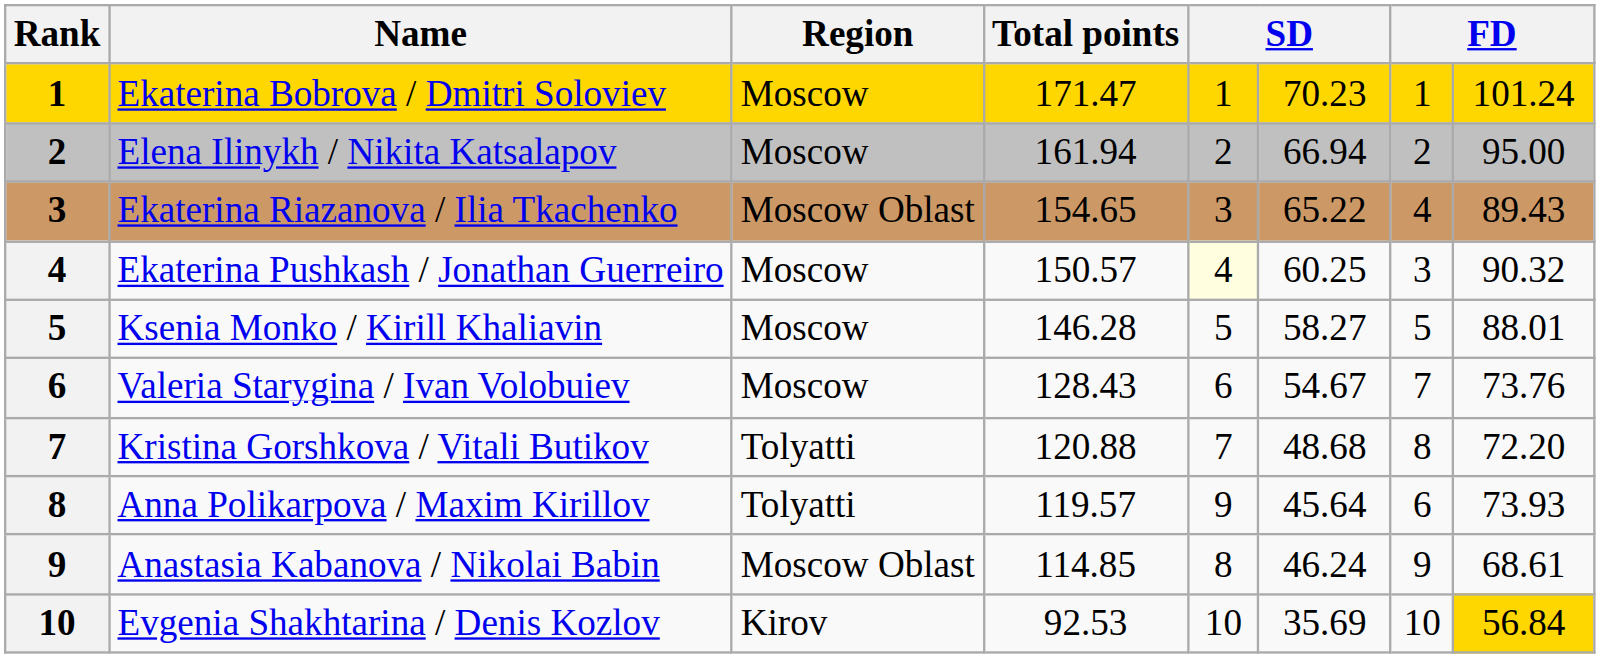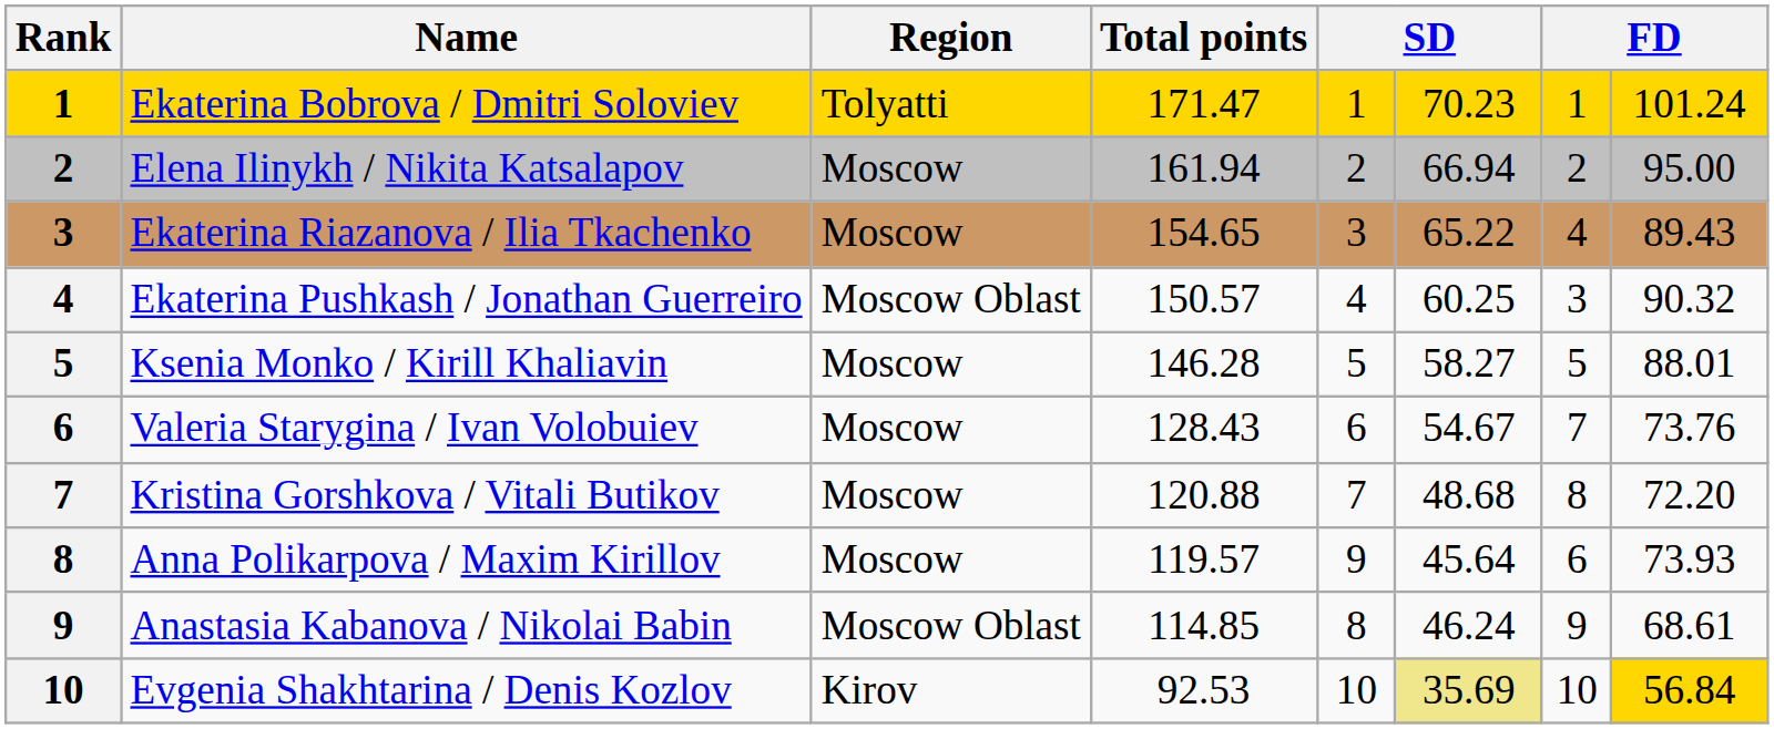 <table class="wikitable sortable">
 <tr>
 <th>Rank</th>
 <th>Name</th>
 <th>Region</th>
 <th>Total points</th>
 <th colspan="2" width="80px"><a href='#'>SD</a></th>
 <th colspan="2" width="80px"><a href='#'>FD</a></th>
 </tr>
 <tr bgcolor="gold">
 <td align="center"><strong>1</strong></td>
 <td><a href='#'>Ekaterina Bobrova</a> / <a href='#'>Dmitri Soloviev</a></td>
-<td>Moscow</td>
+<td>Tolyatti</td>
 <td align="center">171.47</td>
 <td align="center">1</td>
 <td align="center">70.23</td>
 <td align="center">1</td>
 <td align="center">101.24</td>
 </tr>
 <tr bgcolor="silver">
 <td align="center"><strong>2</strong></td>
 <td><a href='#'>Elena Ilinykh</a> / <a href='#'>Nikita Katsalapov</a></td>
 <td>Moscow</td>
 <td align="center">161.94</td>
 <td align="center">2</td>
 <td align="center">66.94</td>
 <td align="center">2</td>
 <td align="center">95.00</td>
 </tr>
 <tr bgcolor="cc9966">
 <td align="center"><strong>3</strong></td>
 <td><a href='#'>Ekaterina Riazanova</a> / <a href='#'>Ilia Tkachenko</a></td>
-<td>Moscow Oblast</td>
+<td>Moscow</td>
 <td align="center">154.65</td>
 <td align="center">3</td>
 <td align="center">65.22</td>
 <td align="center">4</td>
 <td align="center">89.43</td>
 </tr>
 <tr>
 <th>4</th>
 <td><a href='#'>Ekaterina Pushkash</a> / <a href='#'>Jonathan Guerreiro</a></td>
-<td>Moscow</td>
+<td>Moscow Oblast</td>
 <td align="center">150.57</td>
-<td align="center" style="background: lightyellow;">4</td>
+<td align="center">4</td>
 <td align="center">60.25</td>
 <td align="center">3</td>
 <td align="center">90.32</td>
 </tr>
 <tr>
 <th>5</th>
 <td><a href='#'>Ksenia Monko</a> / <a href='#'>Kirill Khaliavin</a></td>
 <td>Moscow</td>
 <td align="center">146.28</td>
 <td align="center">5</td>
 <td align="center">58.27</td>
 <td align="center">5</td>
 <td align="center">88.01</td>
 </tr>
 <tr>
 <th>6</th>
 <td><a href='#'>Valeria Starygina</a> / <a href='#'>Ivan Volobuiev</a></td>
 <td>Moscow</td>
 <td align="center">128.43</td>
 <td align="center">6</td>
 <td align="center">54.67</td>
 <td align="center">7</td>
 <td align="center">73.76</td>
 </tr>
 <tr>
 <th>7</th>
 <td><a href='#'>Kristina Gorshkova</a> / <a href='#'>Vitali Butikov</a></td>
-<td>Tolyatti</td>
+<td>Moscow</td>
 <td align="center">120.88</td>
 <td align="center">7</td>
 <td align="center">48.68</td>
 <td align="center">8</td>
 <td align="center">72.20</td>
 </tr>
 <tr>
 <th>8</th>
 <td><a href='#'>Anna Polikarpova</a> / <a href='#'>Maxim Kirillov</a></td>
-<td>Tolyatti</td>
+<td>Moscow</td>
 <td align="center">119.57</td>
 <td align="center">9</td>
 <td align="center">45.64</td>
 <td align="center">6</td>
 <td align="center">73.93</td>
 </tr>
 <tr>
 <th>9</th>
 <td><a href='#'>Anastasia Kabanova</a> / <a href='#'>Nikolai Babin</a></td>
 <td>Moscow Oblast</td>
 <td align="center">114.85</td>
 <td align="center">8</td>
 <td align="center">46.24</td>
 <td align="center">9</td>
 <td align="center">68.61</td>
 </tr>
 <tr>
 <th>10</th>
 <td><a href='#'>Evgenia Shakhtarina</a> / <a href='#'>Denis Kozlov</a></td>
 <td>Kirov</td>
 <td align="center">92.53</td>
 <td align="center">10</td>
-<td align="center">35.69</td>
+<td align="center" style="background: khaki;">35.69</td>
 <td align="center">10</td>
 <td align="center" style="background: gold;">56.84</td>
 </tr>
 </table>
